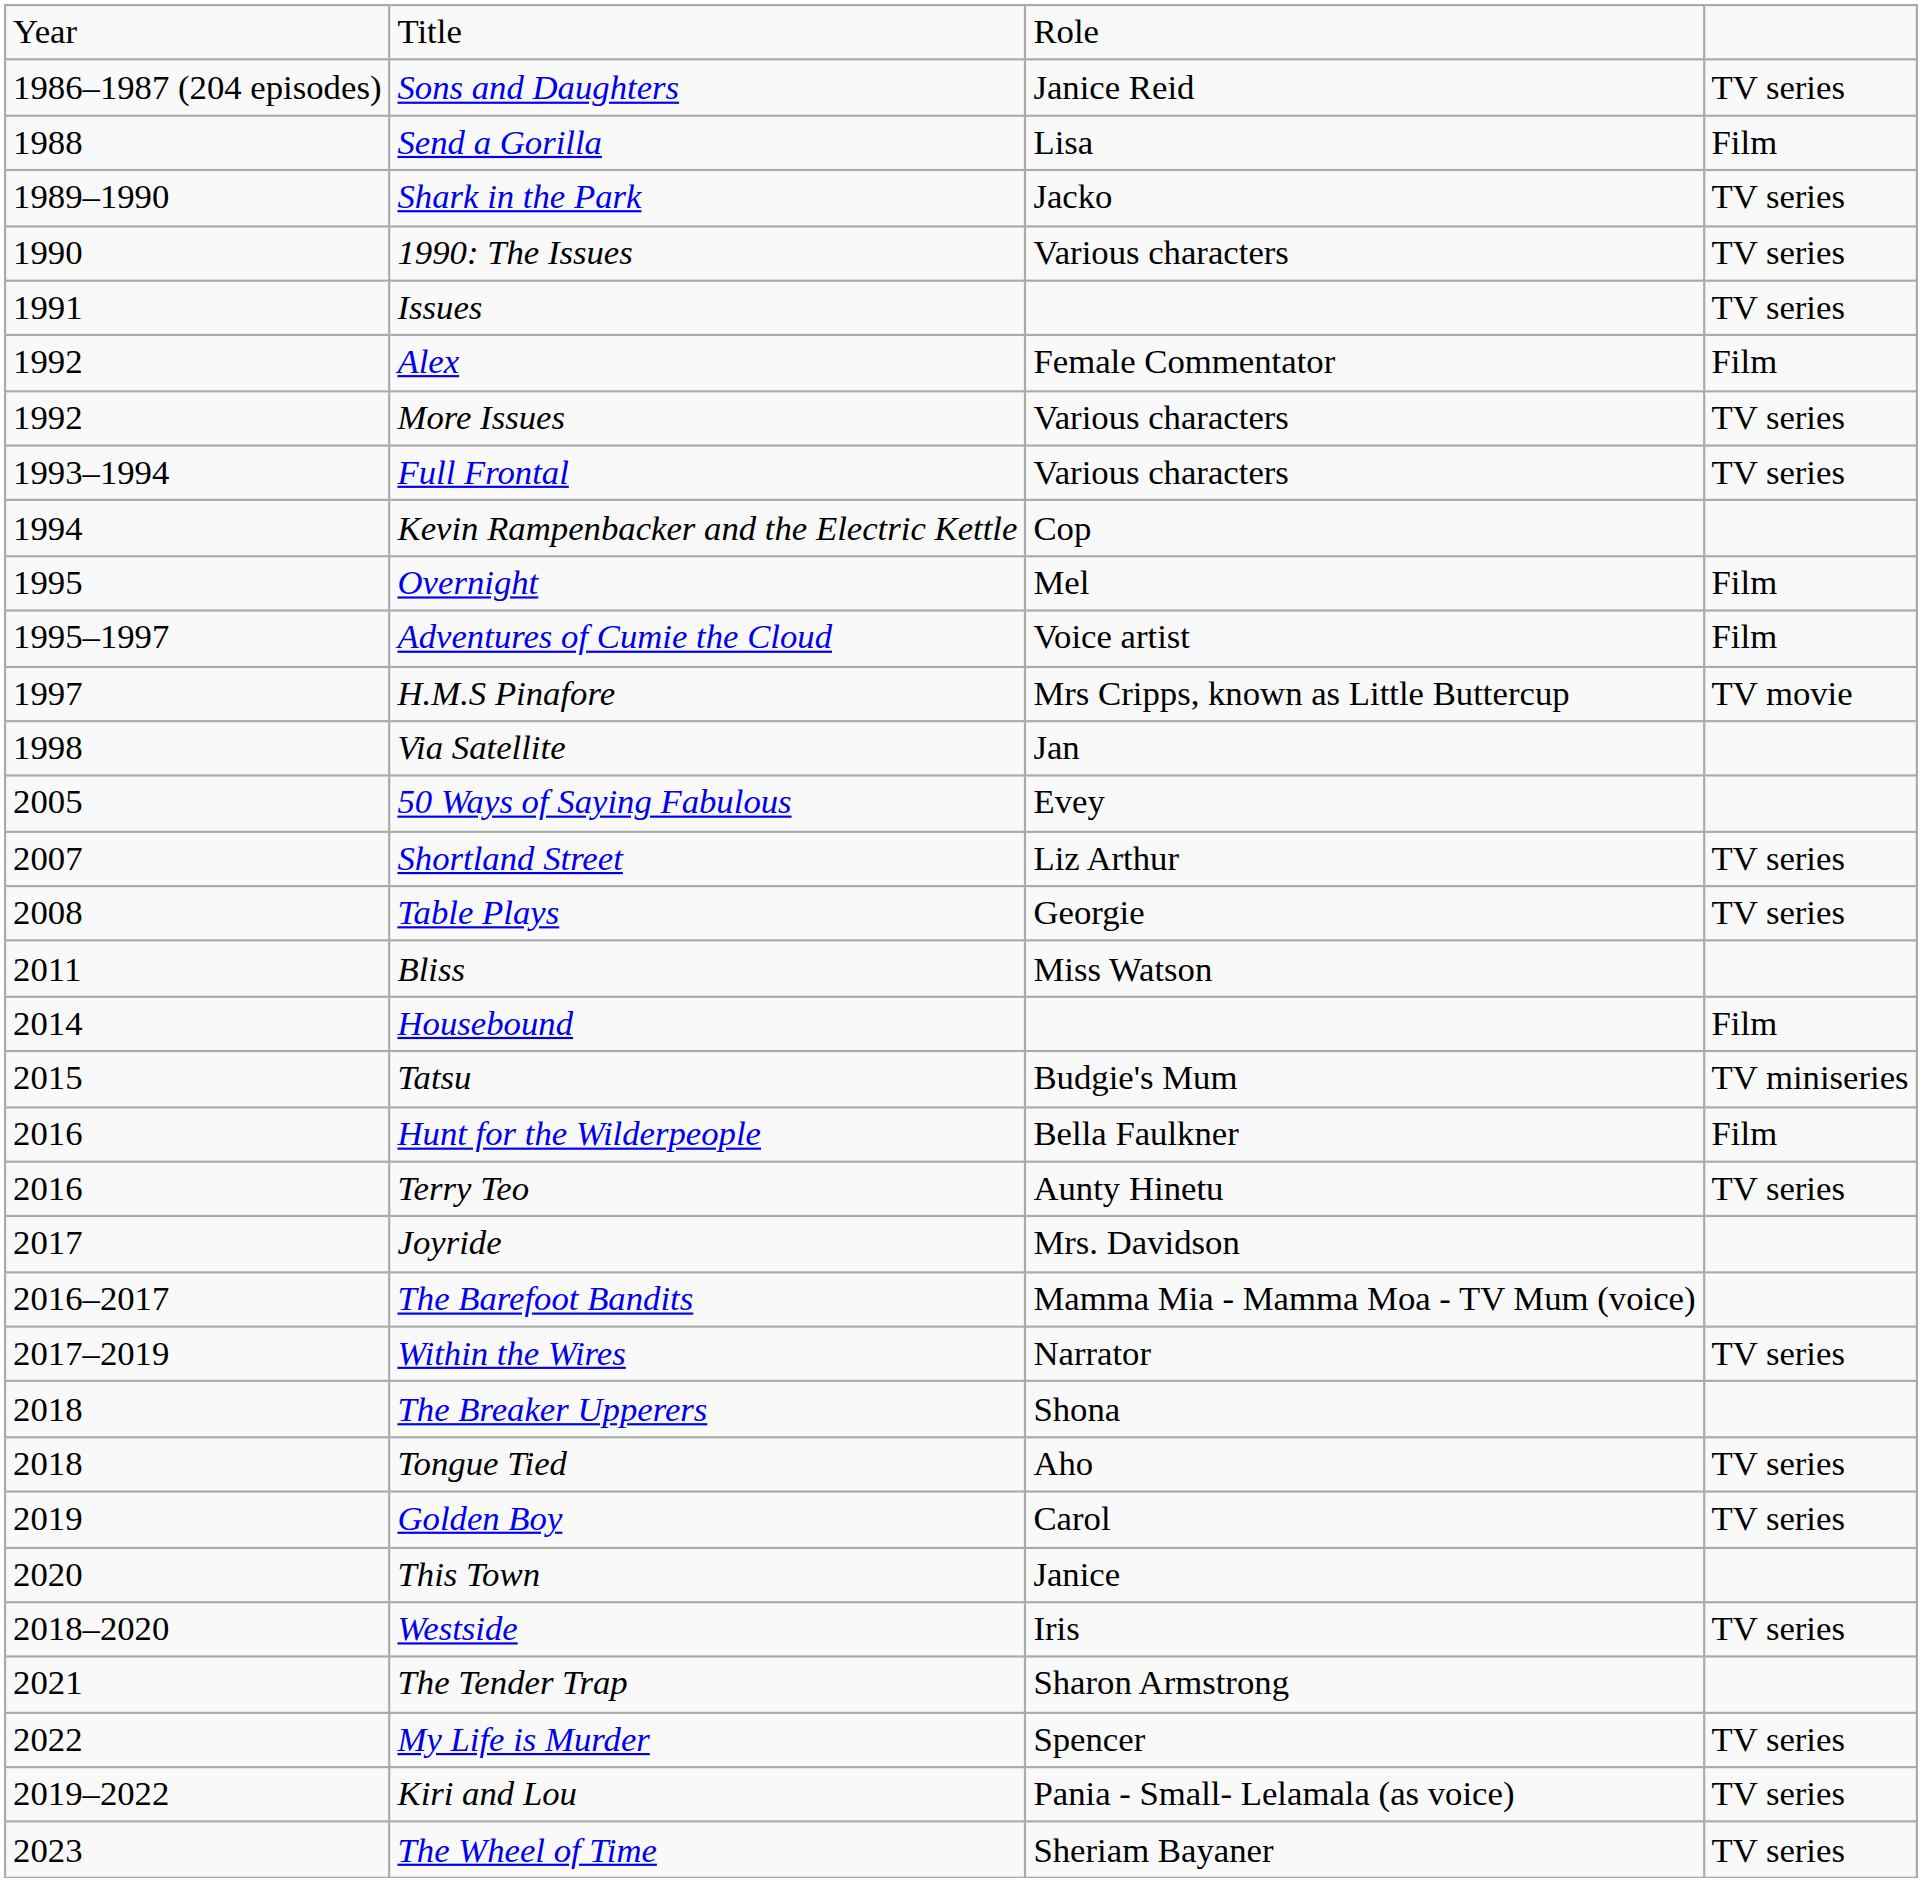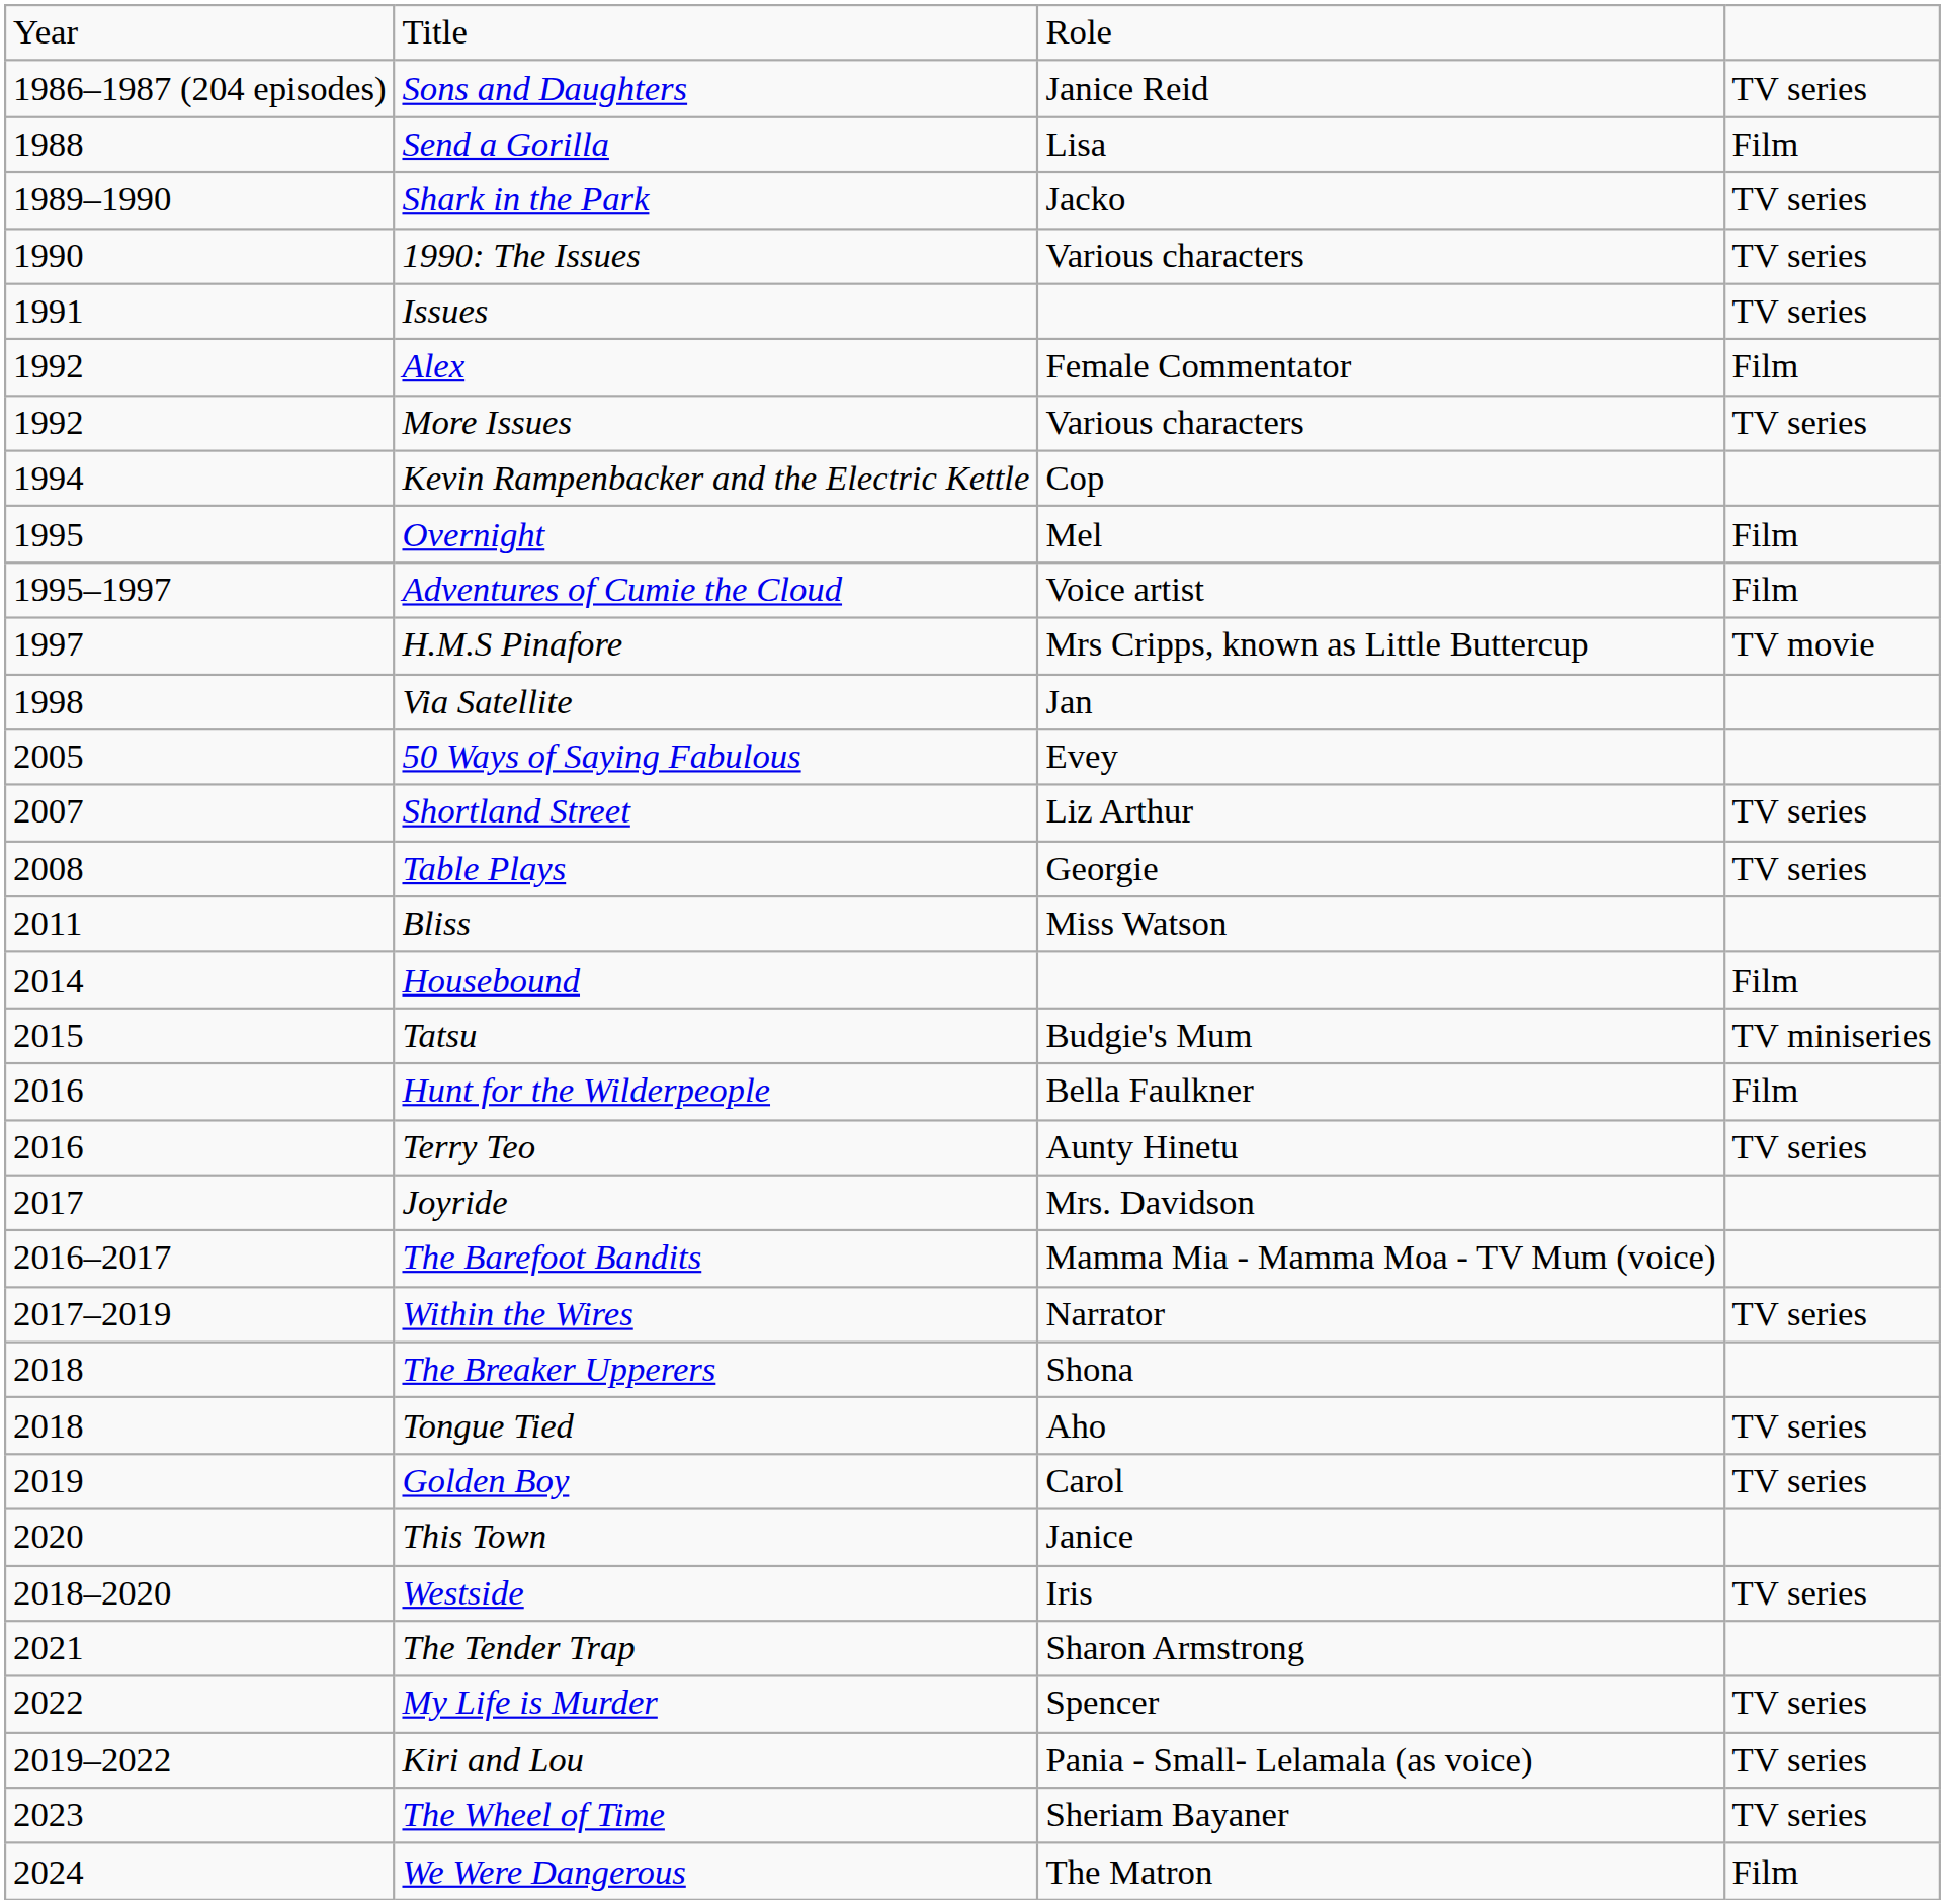 <table class="wikitable">
 <tr>
 <td>Year</td>
 <td>Title</td>
 <td>Role</td>
 </tr>
 <tr>
 <td>1986–1987 (204 episodes)</td>
 <td><em><a href='#'>Sons and Daughters</a></em></td>
 <td>Janice Reid</td>
 <td>TV series</td>
 </tr>
 <tr>
 <td>1988</td>
 <td><em><a href='#'>Send a Gorilla</a></em></td>
 <td>Lisa</td>
 <td>Film</td>
 </tr>
 <tr>
 <td>1989–1990</td>
 <td><em><a href='#'>Shark in the Park</a></em></td>
 <td>Jacko</td>
 <td>TV series</td>
 </tr>
 <tr>
 <td>1990</td>
 <td><em>1990: The Issues</em></td>
 <td>Various characters</td>
 <td>TV series</td>
 </tr>
 <tr>
 <td>1991</td>
 <td><em>Issues</em></td>
 <td></td>
 <td>TV series</td>
 </tr>
 <tr>
 <td>1992</td>
 <td><em><a href='#'>Alex</a></em></td>
 <td>Female Commentator</td>
 <td>Film</td>
 </tr>
 <tr>
 <td>1992</td>
 <td><em>More Issues</em></td>
-<td>Various characters</td>
-<td>TV series</td>
-</tr>
-<tr>
-<td>1993–1994</td>
-<td><em><a href='#'>Full Frontal</a></em></td>
 <td>Various characters</td>
 <td>TV series</td>
 </tr>
 <tr>
 <td>1994</td>
 <td><em>Kevin Rampenbacker and the Electric Kettle</em></td>
 <td>Cop</td>
 <td></td>
 </tr>
 <tr>
 <td>1995</td>
 <td><em><a href='#'>Overnight</a></em></td>
 <td>Mel</td>
 <td>Film</td>
 </tr>
 <tr>
 <td>1995–1997</td>
 <td><em><a href='#'>Adventures of Cumie the Cloud</a></em></td>
 <td>Voice artist</td>
 <td>Film</td>
 </tr>
 <tr>
 <td>1997</td>
 <td><em>H.M.S Pinafore</em></td>
 <td>Mrs Cripps, known as Little Buttercup</td>
 <td>TV movie</td>
 </tr>
 <tr>
 <td>1998</td>
 <td><em>Via Satellite</em></td>
 <td>Jan</td>
 <td></td>
 </tr>
 <tr>
 <td>2005</td>
 <td><em><a href='#'>50 Ways of Saying Fabulous</a></em></td>
 <td>Evey</td>
 <td></td>
 </tr>
 <tr>
 <td>2007</td>
 <td><em><a href='#'>Shortland Street</a></em></td>
 <td>Liz Arthur</td>
 <td>TV series</td>
 </tr>
 <tr>
 <td>2008</td>
 <td><em><a href='#'>Table Plays</a></em></td>
 <td>Georgie</td>
 <td>TV series</td>
 </tr>
 <tr>
 <td>2011</td>
 <td><em>Bliss</em></td>
 <td>Miss Watson</td>
 <td></td>
 </tr>
 <tr>
 <td>2014</td>
 <td><em><a href='#'>Housebound</a></em></td>
 <td></td>
 <td>Film</td>
 </tr>
 <tr>
 <td>2015</td>
 <td><em>Tatsu</em></td>
 <td>Budgie's Mum</td>
 <td>TV miniseries</td>
 </tr>
 <tr>
 <td>2016</td>
 <td><em><a href='#'>Hunt for the Wilderpeople</a></em></td>
 <td>Bella Faulkner</td>
 <td>Film</td>
 </tr>
 <tr>
 <td>2016</td>
 <td><em>Terry Teo</em></td>
 <td>Aunty Hinetu</td>
 <td>TV series</td>
 </tr>
 <tr>
 <td>2017</td>
 <td><em>Joyride</em></td>
 <td>Mrs. Davidson</td>
 <td></td>
 </tr>
 <tr>
 <td>2016–2017</td>
 <td><em><a href='#'>The Barefoot Bandits</a></em></td>
 <td>Mamma Mia - Mamma Moa - TV Mum (voice)</td>
 <td></td>
 </tr>
 <tr>
 <td>2017–2019</td>
 <td><em><a href='#'>Within the Wires</a></em></td>
 <td>Narrator</td>
 <td>TV series</td>
 </tr>
 <tr>
 <td>2018</td>
 <td><em><a href='#'>The Breaker Upperers</a></em></td>
 <td>Shona</td>
 <td></td>
 </tr>
 <tr>
 <td>2018</td>
 <td><em>Tongue Tied</em></td>
 <td>Aho</td>
 <td>TV series</td>
 </tr>
 <tr>
 <td>2019</td>
 <td><em><a href='#'>Golden Boy</a></em></td>
 <td>Carol</td>
 <td>TV series</td>
 </tr>
 <tr>
 <td>2020</td>
 <td><em>This Town</em></td>
 <td>Janice</td>
 <td></td>
 </tr>
 <tr>
 <td>2018–2020</td>
 <td><em><a href='#'>Westside</a></em></td>
 <td>Iris</td>
 <td>TV series</td>
 </tr>
 <tr>
 <td>2021</td>
 <td><em>The Tender Trap</em></td>
 <td>Sharon Armstrong</td>
 <td></td>
 </tr>
 <tr>
 <td>2022</td>
 <td><em><a href='#'>My Life is Murder</a></em></td>
 <td>Spencer</td>
 <td>TV series</td>
 </tr>
 <tr>
 <td>2019–2022</td>
 <td><em>Kiri and Lou</em></td>
 <td>Pania - Small- Lelamala (as voice)</td>
 <td>TV series</td>
 </tr>
 <tr>
 <td>2023</td>
 <td><em><a href='#'>The Wheel of Time</a></em></td>
 <td>Sheriam Bayaner</td>
 <td>TV series</td>
 </tr>
+<tr>
+<td>2024</td>
+<td><em><a href='#'>We Were Dangerous</a></em></td>
+<td>The Matron</td>
+<td>Film</td>
+</tr>
 </table>
